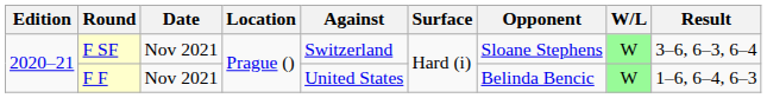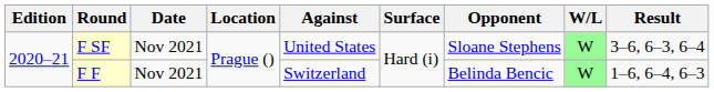 <table class="wikitable">
 <tr>
 <th>Edition</th>
 <th>Round</th>
 <th>Date</th>
 <th>Location</th>
 <th>Against</th>
 <th>Surface</th>
 <th>Opponent</th>
 <th>W/L</th>
 <th>Result</th>
 </tr>
 <tr>
 <td rowspan="2"><a href='#'>2020–21</a></td>
 <td bgcolor=ffffcc><a href='#'>F SF</a></td>
 <td>Nov 2021</td>
 <td rowspan="2"><a href='#'>Prague</a> ()</td>
-<td> <a href='#'>Switzerland</a></td>
+<td> <a href='#'>United States</a></td>
 <td rowspan="2">Hard (i)</td>
 <td><a href='#'>Sloane Stephens</a></td>
 <td align=center bgcolor=98FB98>W</td>
 <td>3–6, 6–3, 6–4</td>
 </tr>
 <tr>
 <td bgcolor=ffffcc><a href='#'>F F</a></td>
 <td>Nov 2021</td>
-<td> <a href='#'>United States</a></td>
+<td> <a href='#'>Switzerland</a></td>
 <td><a href='#'>Belinda Bencic</a></td>
 <td align=center bgcolor=98FB98>W</td>
 <td>1–6, 6–4, 6–3</td>
 </tr>
 </table>
